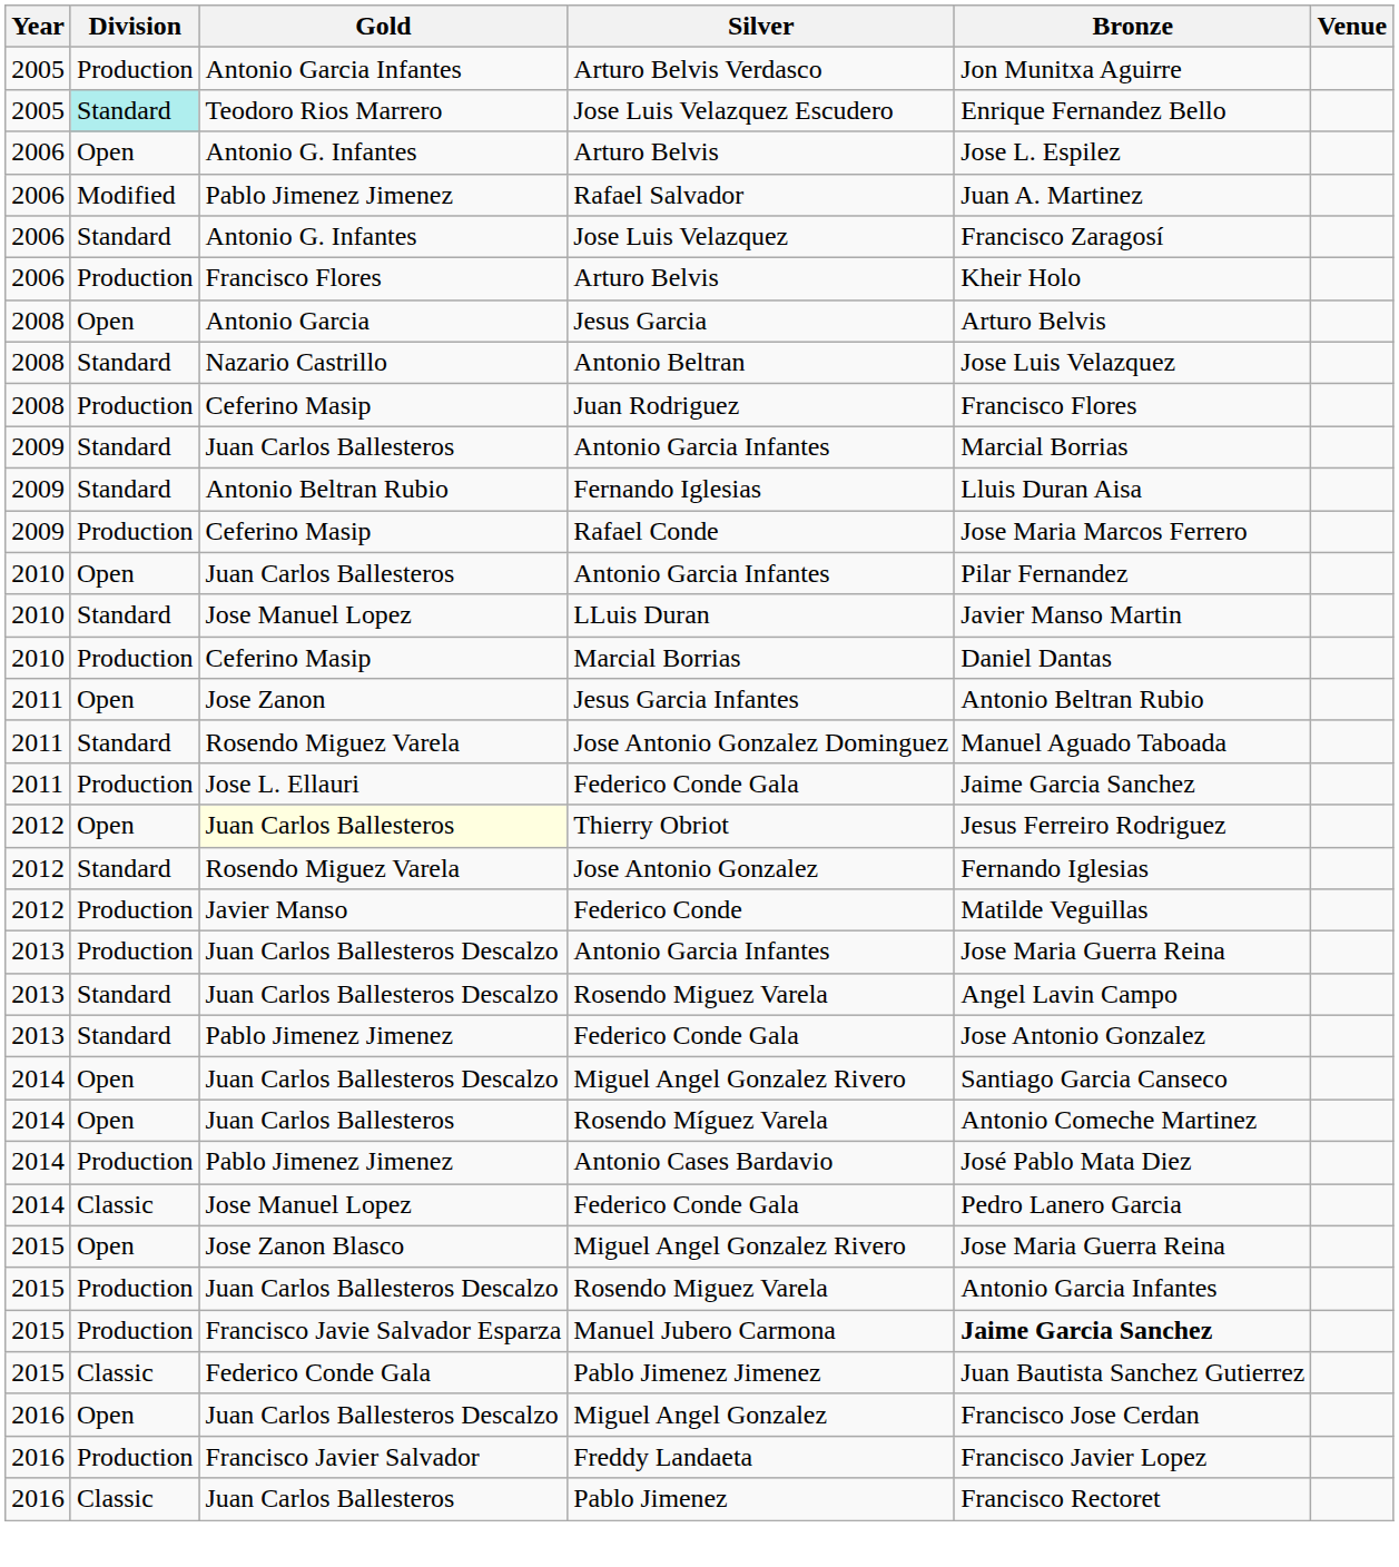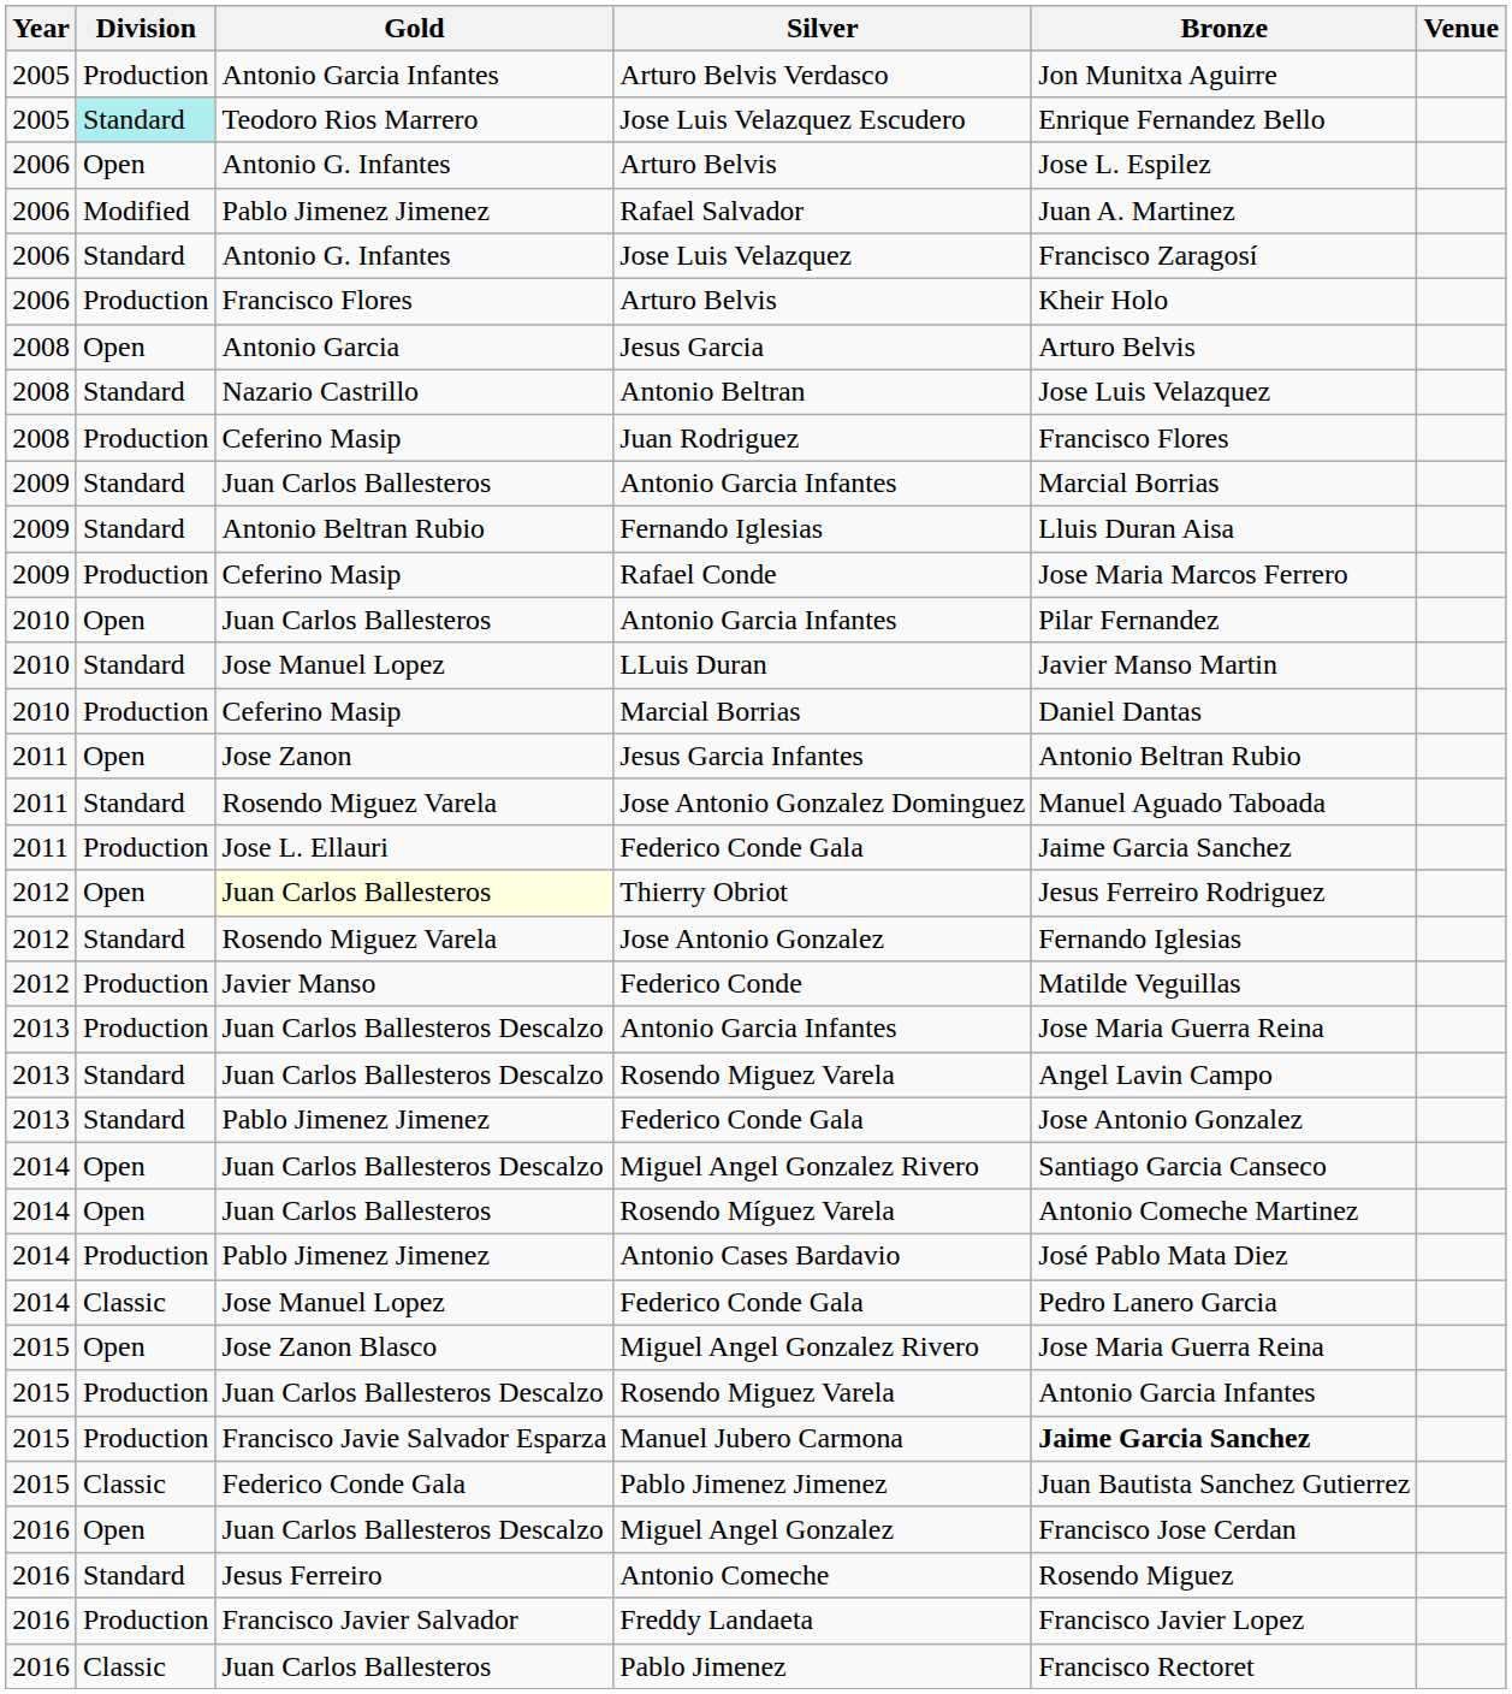 <table class="wikitable sortable" style="text-align: left;">
 <tr>
 <th>Year</th>
 <th>Division</th>
 <th> Gold</th>
 <th> Silver</th>
 <th> Bronze</th>
 <th>Venue</th>
 </tr>
 <tr>
 <td>2005</td>
 <td>Production</td>
 <td> Antonio Garcia Infantes</td>
 <td> Arturo Belvis Verdasco</td>
 <td> Jon Munitxa Aguirre</td>
 <td></td>
 </tr>
 <tr>
 <td>2005</td>
 <td style="background: paleturquoise;">Standard</td>
 <td> Teodoro Rios Marrero</td>
 <td> Jose Luis Velazquez Escudero</td>
 <td> Enrique Fernandez Bello</td>
 <td></td>
 </tr>
 <tr>
 <td>2006</td>
 <td>Open</td>
 <td> Antonio G. Infantes</td>
 <td> Arturo Belvis</td>
 <td> Jose L. Espilez</td>
 <td></td>
 </tr>
 <tr>
 <td>2006</td>
 <td>Modified</td>
 <td> Pablo Jimenez Jimenez</td>
 <td> Rafael Salvador</td>
 <td> Juan A. Martinez</td>
 <td></td>
 </tr>
 <tr>
 <td>2006</td>
 <td>Standard</td>
 <td> Antonio G. Infantes</td>
 <td> Jose Luis Velazquez</td>
 <td> Francisco Zaragosí</td>
 <td></td>
 </tr>
 <tr>
 <td>2006</td>
 <td>Production</td>
 <td> Francisco Flores</td>
 <td> Arturo Belvis</td>
 <td> Kheir Holo</td>
 <td></td>
 </tr>
 <tr>
 <td>2008</td>
 <td>Open</td>
 <td> Antonio Garcia</td>
 <td> Jesus Garcia</td>
 <td> Arturo Belvis</td>
 <td></td>
 </tr>
 <tr>
 <td>2008</td>
 <td>Standard</td>
 <td> Nazario Castrillo</td>
 <td> Antonio Beltran</td>
 <td> Jose Luis Velazquez</td>
 <td></td>
 </tr>
 <tr>
 <td>2008</td>
 <td>Production</td>
 <td> Ceferino Masip</td>
 <td> Juan Rodriguez</td>
 <td> Francisco Flores</td>
 <td></td>
 </tr>
 <tr>
 <td>2009</td>
 <td>Standard</td>
 <td> Juan Carlos Ballesteros</td>
 <td> Antonio Garcia Infantes</td>
 <td> Marcial Borrias</td>
 <td></td>
 </tr>
 <tr>
 <td>2009</td>
 <td>Standard</td>
 <td> Antonio Beltran Rubio</td>
 <td> Fernando Iglesias</td>
 <td> Lluis Duran Aisa</td>
 <td></td>
 </tr>
 <tr>
 <td>2009</td>
 <td>Production</td>
 <td> Ceferino Masip</td>
 <td> Rafael Conde</td>
 <td> Jose Maria Marcos Ferrero</td>
 <td></td>
 </tr>
 <tr>
 <td>2010</td>
 <td>Open</td>
 <td> Juan Carlos Ballesteros</td>
 <td> Antonio Garcia Infantes</td>
 <td> Pilar Fernandez</td>
 <td></td>
 </tr>
 <tr>
 <td>2010</td>
 <td>Standard</td>
 <td> Jose Manuel Lopez</td>
 <td> LLuis Duran</td>
 <td> Javier Manso Martin</td>
 <td></td>
 </tr>
 <tr>
 <td>2010</td>
 <td>Production</td>
 <td> Ceferino Masip</td>
 <td> Marcial Borrias</td>
 <td> Daniel Dantas</td>
 <td></td>
 </tr>
 <tr>
 <td>2011</td>
 <td>Open</td>
 <td> Jose Zanon</td>
 <td> Jesus Garcia Infantes</td>
 <td> Antonio Beltran Rubio</td>
 <td></td>
 </tr>
 <tr>
 <td>2011</td>
 <td>Standard</td>
 <td> Rosendo Miguez Varela</td>
 <td> Jose Antonio Gonzalez Dominguez</td>
 <td> Manuel Aguado Taboada</td>
 <td></td>
 </tr>
 <tr>
 <td>2011</td>
 <td>Production</td>
 <td> Jose L. Ellauri</td>
 <td> Federico Conde Gala</td>
 <td> Jaime Garcia Sanchez</td>
 <td></td>
 </tr>
 <tr>
 <td>2012</td>
 <td>Open</td>
 <td style="background: lightyellow;"> Juan Carlos Ballesteros</td>
 <td> Thierry Obriot</td>
 <td> Jesus Ferreiro Rodriguez</td>
 <td></td>
 </tr>
 <tr>
 <td>2012</td>
 <td>Standard</td>
 <td> Rosendo Miguez Varela</td>
 <td> Jose Antonio Gonzalez</td>
 <td> Fernando Iglesias</td>
 <td></td>
 </tr>
 <tr>
 <td>2012</td>
 <td>Production</td>
 <td> Javier Manso</td>
 <td> Federico Conde</td>
 <td> Matilde Veguillas</td>
 <td></td>
 </tr>
 <tr>
 <td>2013</td>
 <td>Production</td>
 <td> Juan Carlos Ballesteros Descalzo</td>
 <td> Antonio Garcia Infantes</td>
 <td> Jose Maria Guerra Reina</td>
 <td></td>
 </tr>
 <tr>
 <td>2013</td>
 <td>Standard</td>
 <td> Juan Carlos Ballesteros Descalzo</td>
 <td> Rosendo Miguez Varela</td>
 <td> Angel Lavin Campo</td>
 <td></td>
 </tr>
 <tr>
 <td>2013</td>
 <td>Standard</td>
 <td> Pablo Jimenez Jimenez</td>
 <td> Federico Conde Gala</td>
 <td> Jose Antonio Gonzalez</td>
 <td></td>
 </tr>
 <tr>
 <td>2014</td>
 <td>Open</td>
 <td> Juan Carlos Ballesteros Descalzo</td>
 <td> Miguel Angel Gonzalez Rivero</td>
 <td> Santiago Garcia Canseco</td>
 <td></td>
 </tr>
 <tr>
 <td>2014</td>
 <td>Open</td>
 <td> Juan Carlos Ballesteros</td>
 <td> Rosendo  Míguez Varela</td>
 <td> Antonio  Comeche Martinez</td>
 <td></td>
 </tr>
 <tr>
 <td>2014</td>
 <td>Production</td>
 <td> Pablo Jimenez Jimenez</td>
 <td> Antonio Cases Bardavio</td>
 <td> José Pablo  Mata Diez</td>
 <td></td>
 </tr>
 <tr>
 <td>2014</td>
 <td>Classic</td>
 <td> Jose Manuel Lopez</td>
 <td> Federico  Conde Gala</td>
 <td> Pedro Lanero Garcia</td>
 <td></td>
 </tr>
 <tr>
 <td>2015</td>
 <td>Open</td>
 <td> Jose Zanon Blasco</td>
 <td> Miguel Angel Gonzalez Rivero</td>
 <td> Jose Maria Guerra Reina</td>
 <td></td>
 </tr>
 <tr>
 <td>2015</td>
 <td>Production</td>
 <td> Juan Carlos Ballesteros Descalzo</td>
 <td> Rosendo Miguez Varela</td>
 <td> Antonio Garcia Infantes</td>
 <td></td>
 </tr>
 <tr>
 <td>2015</td>
 <td>Production</td>
 <td> Francisco Javie Salvador Esparza</td>
 <td> Manuel Jubero Carmona</td>
 <td><strong> Jaime Garcia Sanchez</strong></td>
 <td></td>
 </tr>
 <tr>
 <td>2015</td>
 <td>Classic</td>
 <td> Federico Conde Gala</td>
 <td> Pablo Jimenez Jimenez</td>
 <td> Juan Bautista Sanchez Gutierrez</td>
 <td></td>
 </tr>
 <tr>
 <td>2016</td>
 <td>Open</td>
 <td> Juan Carlos Ballesteros Descalzo</td>
 <td> Miguel Angel Gonzalez</td>
 <td> Francisco Jose Cerdan</td>
 <td></td>
 </tr>
 <tr>
 <td>2016</td>
+<td>Standard</td>
+<td> Jesus Ferreiro</td>
+<td> Antonio Comeche</td>
+<td> Rosendo Miguez</td>
+<td></td>
+</tr>
+<tr>
+<td>2016</td>
 <td>Production</td>
 <td> Francisco Javier Salvador</td>
 <td> Freddy Landaeta</td>
 <td> Francisco Javier Lopez</td>
 <td></td>
 </tr>
 <tr>
 <td>2016</td>
 <td>Classic</td>
 <td> Juan Carlos Ballesteros</td>
 <td> Pablo Jimenez</td>
 <td> Francisco Rectoret</td>
 <td></td>
 </tr>
 <tr>
 </tr>
 </table>
